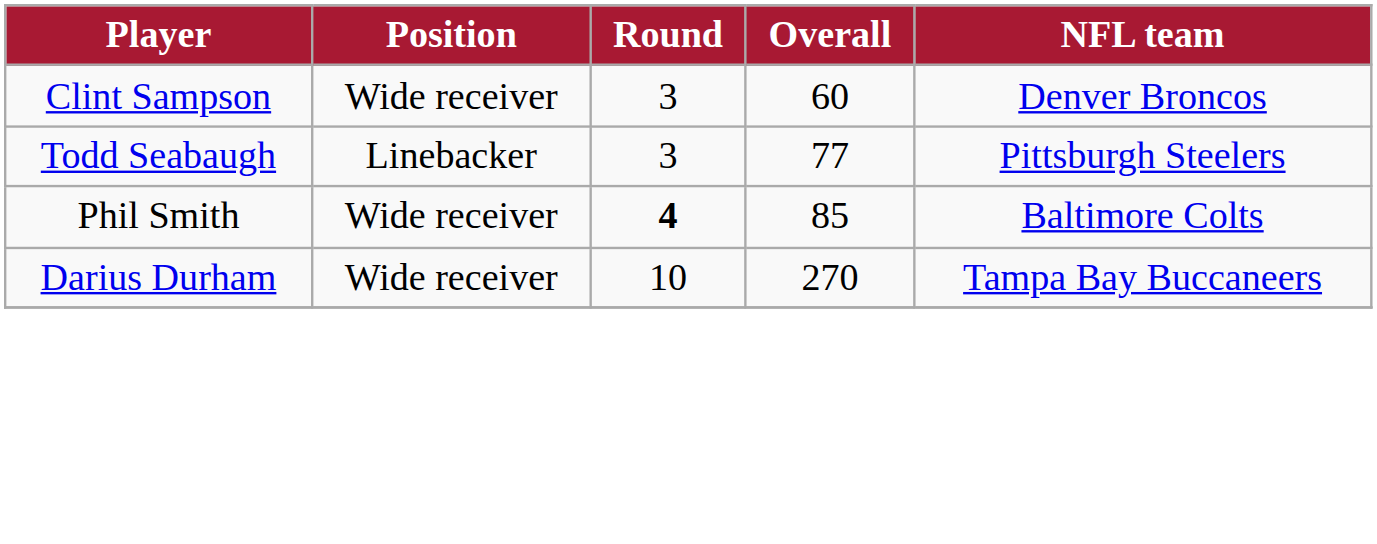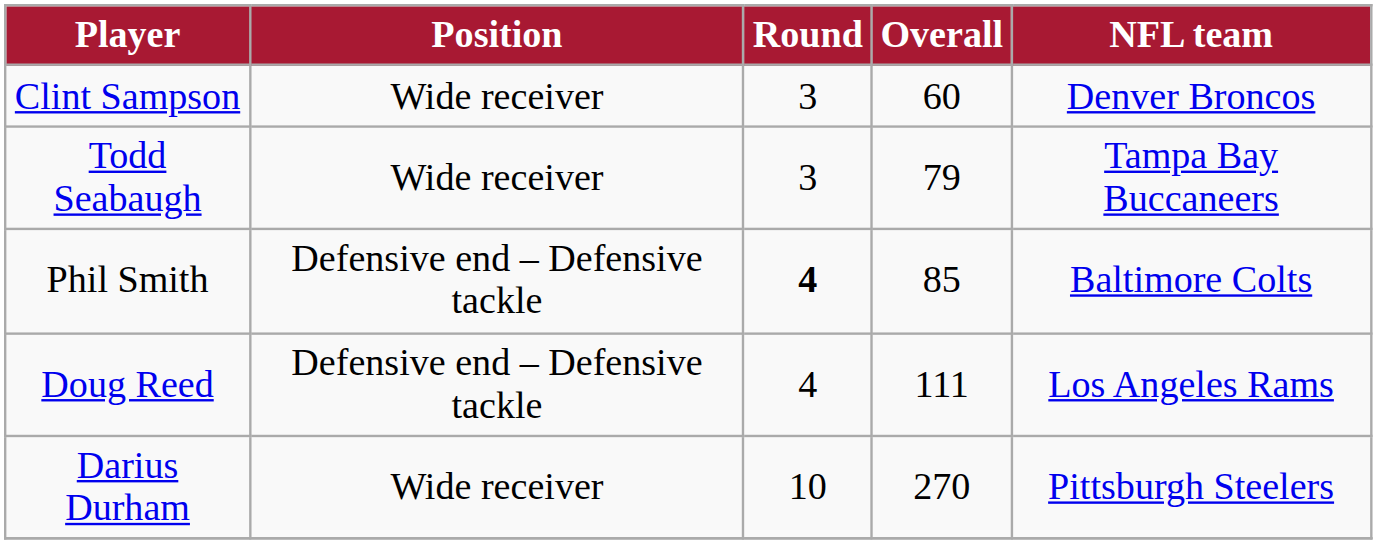 <table class="wikitable" width="65%">
 <tr>
 <th style="background:#A81933;color:#FFFFFF;">Player</th>
 <th style="background:#A81933;color:#FFFFFF;">Position</th>
 <th style="background:#A81933;color:#FFFFFF;">Round</th>
 <th style="background:#A81933;color:#FFFFFF;">Overall</th>
 <th style="background:#A81933;color:#FFFFFF;">NFL team</th>
 </tr>
 <tr align="center" bgcolor="">
 <td><a href='#'>Clint Sampson</a></td>
 <td>Wide receiver</td>
 <td>3</td>
 <td>60</td>
 <td><a href='#'>Denver Broncos</a></td>
 </tr>
 <tr align="center" bgcolor="">
 <td><a href='#'>Todd Seabaugh</a></td>
-<td>Linebacker</td>
+<td>Wide receiver</td>
 <td>3</td>
-<td>77</td>
-<td><a href='#'>Pittsburgh Steelers</a></td>
+<td>79</td>
+<td><a href='#'>Tampa Bay Buccaneers</a></td>
 </tr>
 <tr align="center" bgcolor="">
 <td>Phil Smith</td>
-<td>Wide receiver</td>
+<td>Defensive end – Defensive tackle</td>
 <td><strong>4</strong></td>
 <td>85</td>
 <td><a href='#'>Baltimore Colts</a></td>
+</tr>
+<tr align="center" bgcolor="">
+<td><a href='#'>Doug Reed</a></td>
+<td>Defensive end – Defensive tackle</td>
+<td>4</td>
+<td>111</td>
+<td><a href='#'>Los Angeles Rams</a></td>
 </tr>
 <tr align="center" bgcolor="">
 <td><a href='#'>Darius Durham</a></td>
 <td>Wide receiver</td>
 <td>10</td>
 <td>270</td>
-<td><a href='#'>Tampa Bay Buccaneers</a></td>
+<td><a href='#'>Pittsburgh Steelers</a></td>
 </tr>
 <tr align="center" bgcolor="">
 </tr>
 </table>
